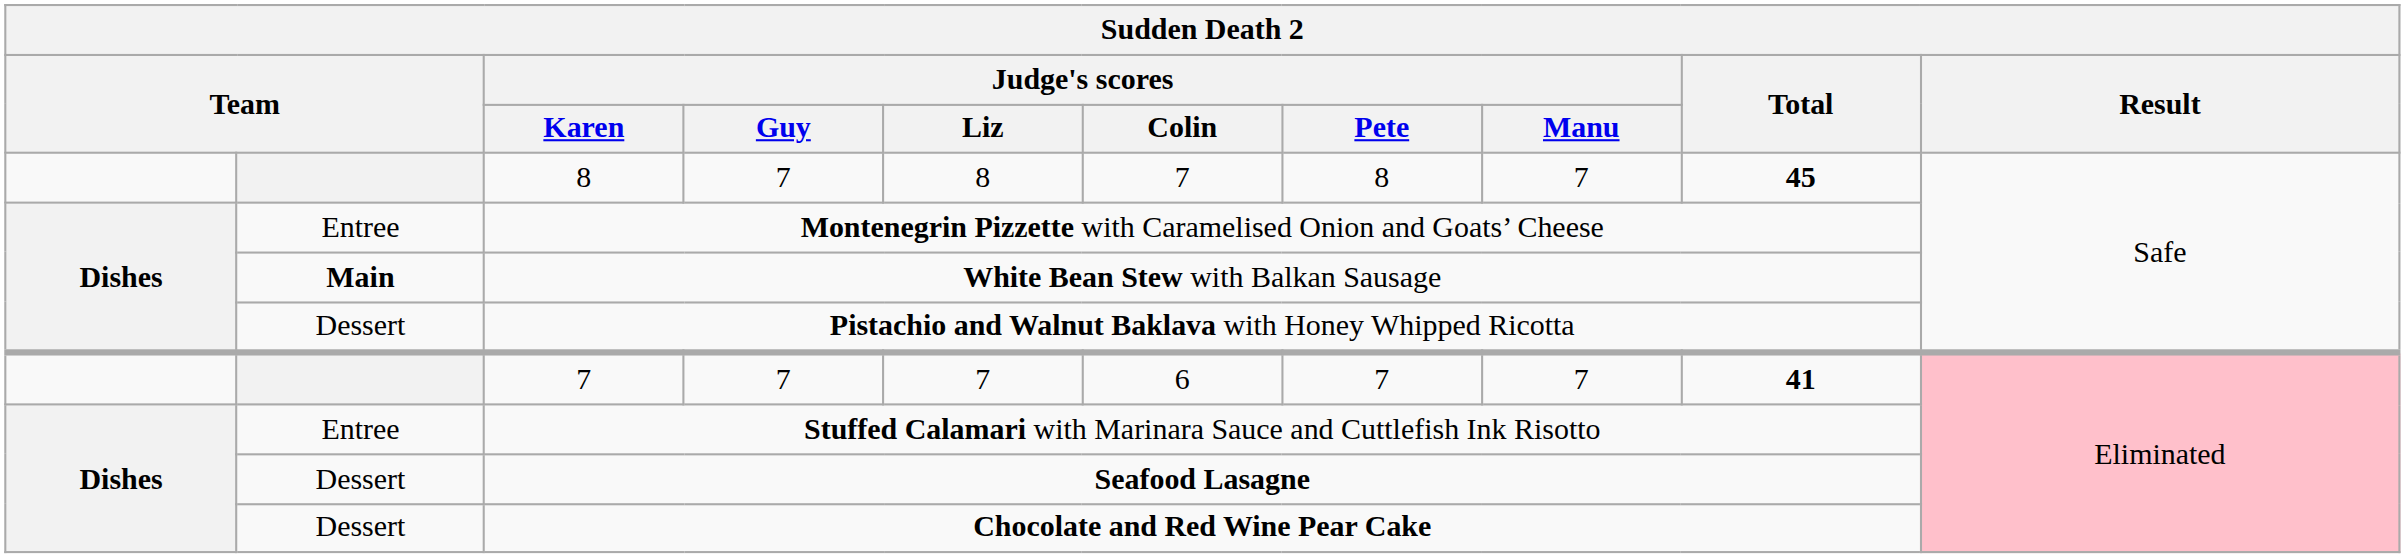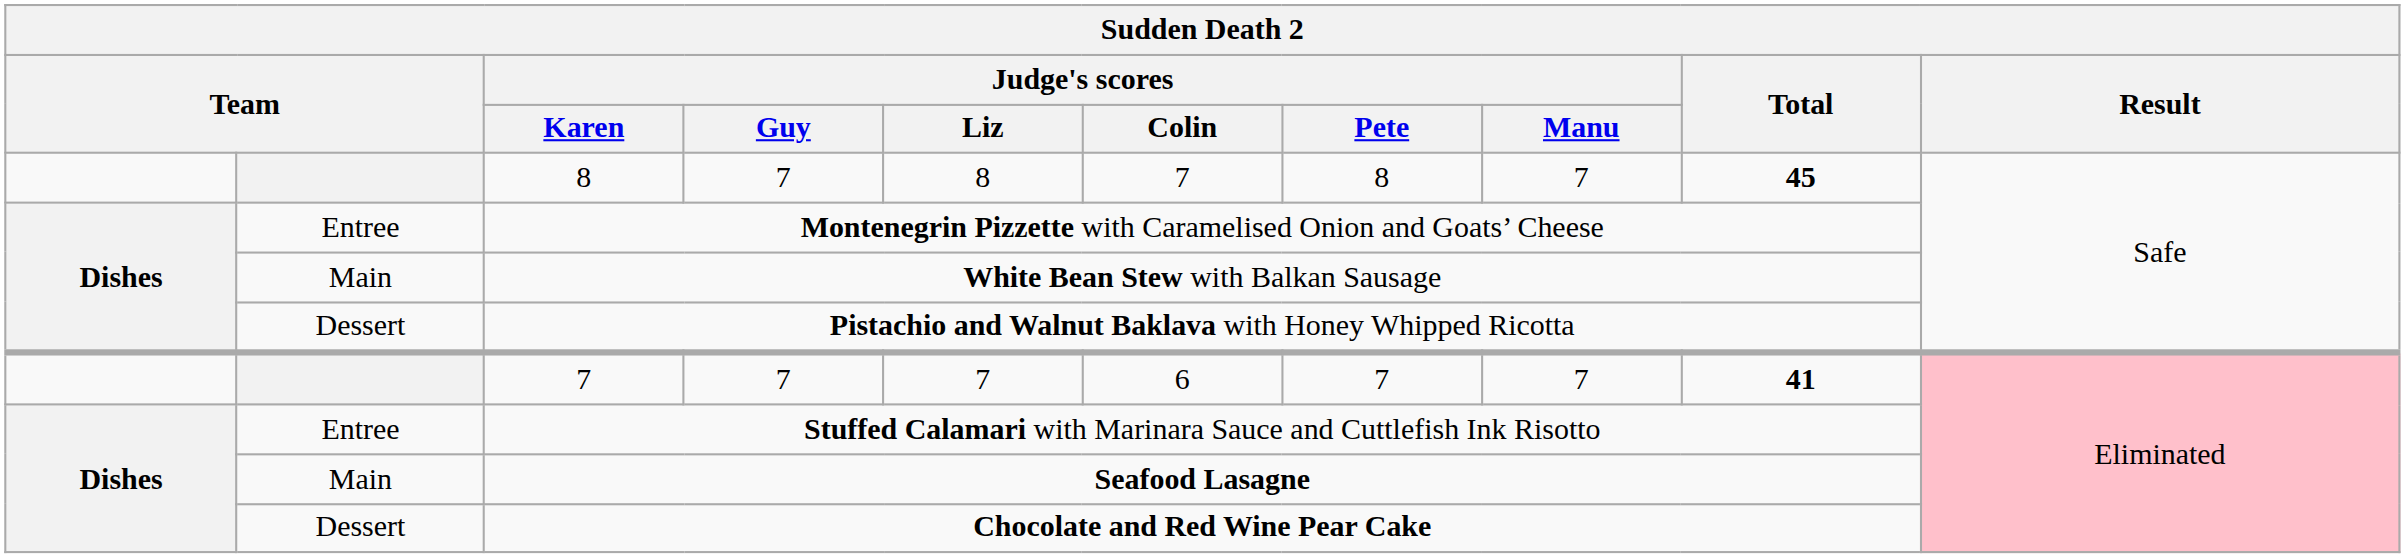 <table class="wikitable plainrowheaders" style="margin: 1em auto; text-align:center; font-size:90%; width:80em;">
 <tr>
 <th colspan="10" >Sudden Death 2</th>
 </tr>
 <tr>
 <th rowspan="2" style="width:20%;" colspan="2">Team</th>
 <th colspan="6" style="width:50%;">Judge's scores</th>
 <th rowspan="2" style="width:10%;">Total<br></th>
 <th rowspan="2" style="width:20%;">Result</th>
 </tr>
 <tr>
 <th style="width:50px;"><a href='#'>Karen</a></th>
 <th style="width:50px;"><a href='#'>Guy</a></th>
 <th style="width:50px;">Liz</th>
 <th style="width:50px;">Colin</th>
 <th style="width:50px;"><a href='#'>Pete</a></th>
 <th style="width:50px;"><a href='#'>Manu</a></th>
 </tr>
 <tr>
 <td></td>
 <th style="text-align:centre"></th>
 <td>8</td>
 <td>7</td>
 <td>8</td>
 <td>7</td>
 <td>8</td>
 <td>7</td>
 <td><strong>45</strong></td>
 <td rowspan="4">Safe</td>
 </tr>
 <tr>
 <th rowspan="3">Dishes</th>
 <td>Entree</td>
 <td colspan="7"><strong>Montenegrin Pizzette</strong> with Caramelised Onion and Goats’ Cheese</td>
 </tr>
 <tr>
-<td><strong>Main</strong></td>
+<td>Main</td>
 <td colspan="7"><strong>White Bean Stew</strong> with Balkan Sausage</td>
 </tr>
 <tr>
 <td>Dessert</td>
 <td colspan="7"><strong>Pistachio and Walnut Baklava</strong> with Honey Whipped Ricotta</td>
 </tr>
 <tr style="border-top:3px solid #aaa;">
 <td></td>
 <th style="text-align:centre"></th>
 <td>7</td>
 <td>7</td>
 <td>7</td>
 <td>6</td>
 <td>7</td>
 <td>7</td>
 <td><strong>41</strong></td>
 <td rowspan="4" bgcolor="pink">Eliminated</td>
 </tr>
 <tr>
 <th rowspan="3">Dishes</th>
 <td>Entree</td>
 <td colspan="7"><strong>Stuffed Calamari</strong> with Marinara Sauce and Cuttlefish Ink Risotto</td>
 </tr>
 <tr>
-<td>Dessert</td>
+<td>Main</td>
 <td colspan="7"><strong>Seafood Lasagne</strong></td>
 </tr>
 <tr>
 <td>Dessert</td>
 <td colspan="7"><strong>Chocolate and Red Wine Pear Cake</strong></td>
 </tr>
 </table>
